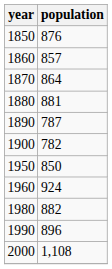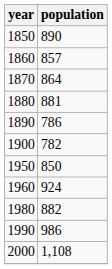 <table class="wikitable">
 <tr>
 <th>year</th>
 <th>population</th>
 </tr>
 <tr>
 <td>1850</td>
-<td>876</td>
+<td>890</td>
 </tr>
 <tr>
 <td>1860</td>
 <td>857</td>
 </tr>
 <tr>
 <td>1870</td>
 <td>864</td>
 </tr>
 <tr>
 <td>1880</td>
 <td>881</td>
 </tr>
 <tr>
 <td>1890</td>
-<td>787</td>
+<td>786</td>
 </tr>
 <tr>
 <td>1900</td>
 <td>782</td>
 </tr>
 <tr>
 <td>1950</td>
 <td>850</td>
 </tr>
 <tr>
 <td>1960</td>
 <td>924</td>
 </tr>
 <tr>
 <td>1980</td>
 <td>882</td>
 </tr>
 <tr>
 <td>1990</td>
-<td>896</td>
+<td>986</td>
 </tr>
 <tr>
 <td>2000</td>
 <td>1,108</td>
 </tr>
 <tr>
 </tr>
 </table>
